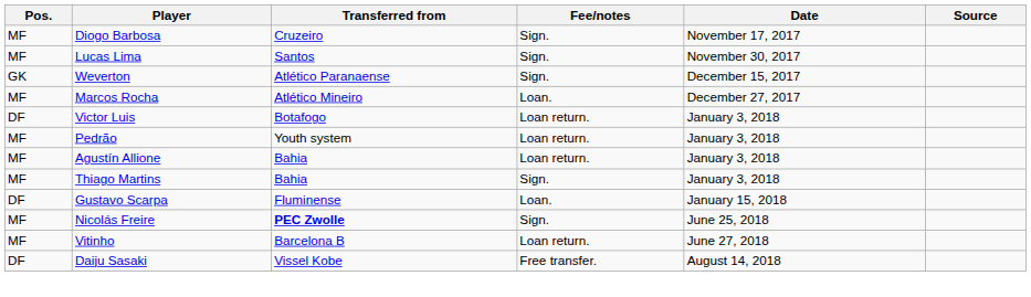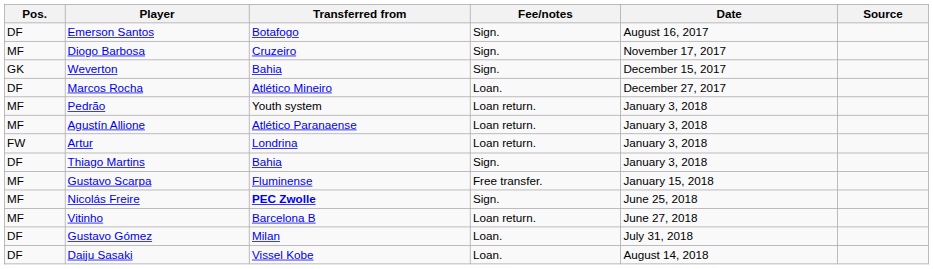 <table class="wikitable sortable" style="width:95%; text-align:center; font-size:95%; text-align:left;">
 <tr>
 <th>Pos.</th>
 <th>Player</th>
 <th>Transferred from</th>
 <th>Fee/notes</th>
 <th>Date</th>
 <th>Source</th>
 </tr>
 <tr>
+<td>DF</td>
+<td> <a href='#'>Emerson Santos</a></td>
+<td> <a href='#'>Botafogo</a></td>
+<td>Sign.</td>
+<td>August 16, 2017</td>
+<td align=center></td>
+</tr>
+<tr>
 <td>MF</td>
 <td> <a href='#'>Diogo Barbosa</a></td>
 <td> <a href='#'>Cruzeiro</a></td>
 <td>Sign.</td>
 <td>November 17, 2017</td>
 <td align=center></td>
 </tr>
 <tr>
-<td>MF</td>
-<td> <a href='#'>Lucas Lima</a></td>
-<td> <a href='#'>Santos</a></td>
-<td>Sign.</td>
-<td>November 30, 2017</td>
-<td align=center></td>
-</tr>
-<tr>
 <td>GK</td>
 <td> <a href='#'>Weverton</a></td>
-<td> <a href='#'>Atlético Paranaense</a></td>
+<td> <a href='#'>Bahia</a></td>
 <td>Sign.</td>
 <td>December 15, 2017</td>
 <td align=center></td>
 </tr>
 <tr>
-<td>MF</td>
+<td>DF</td>
 <td> <a href='#'>Marcos Rocha</a></td>
 <td> <a href='#'>Atlético Mineiro</a></td>
 <td>Loan.</td>
 <td>December 27, 2017</td>
-<td align=center></td>
-</tr>
-<tr>
-<td>DF</td>
-<td> <a href='#'>Victor Luis</a></td>
-<td> <a href='#'>Botafogo</a></td>
-<td>Loan return.</td>
-<td>January 3, 2018</td>
 <td align=center></td>
 </tr>
 <tr>
 <td>MF</td>
 <td> <a href='#'>Pedrão</a></td>
 <td>Youth system</td>
 <td>Loan return.</td>
 <td>January 3, 2018</td>
 <td align=center></td>
 </tr>
 <tr>
 <td>MF</td>
 <td> <a href='#'>Agustín Allione</a></td>
-<td> <a href='#'>Bahia</a></td>
+<td> <a href='#'>Atlético Paranaense</a></td>
 <td>Loan return.</td>
 <td>January 3, 2018</td>
 <td align=center></td>
 </tr>
 <tr>
-<td>MF</td>
+<td>FW</td>
+<td> <a href='#'>Artur</a></td>
+<td> <a href='#'>Londrina</a></td>
+<td>Loan return.</td>
+<td>January 3, 2018</td>
+<td align=center></td>
+</tr>
+<tr>
+<td>DF</td>
 <td> <a href='#'>Thiago Martins</a></td>
 <td> <a href='#'>Bahia</a></td>
 <td>Sign.</td>
 <td>January 3, 2018</td>
 <td align=center></td>
 </tr>
 <tr>
-<td>DF</td>
+<td>MF</td>
 <td> <a href='#'>Gustavo Scarpa</a></td>
 <td> <a href='#'>Fluminense</a></td>
-<td>Loan.</td>
+<td>Free transfer.</td>
 <td>January 15, 2018</td>
 <td align=center></td>
 </tr>
 <tr>
 <td>MF</td>
 <td> <a href='#'>Nicolás Freire</a></td>
 <td><strong> <a href='#'>PEC Zwolle</a></strong></td>
 <td>Sign.</td>
 <td>June 25, 2018</td>
 <td align=center></td>
 </tr>
 <tr>
 <td>MF</td>
 <td> <a href='#'>Vitinho</a></td>
 <td> <a href='#'>Barcelona B</a></td>
 <td>Loan return.</td>
 <td>June 27, 2018</td>
 <td align=center></td>
 </tr>
 <tr>
 <td>DF</td>
+<td> <a href='#'>Gustavo Gómez</a></td>
+<td> <a href='#'>Milan</a></td>
+<td>Loan.</td>
+<td>July 31, 2018</td>
+<td align=center></td>
+</tr>
+<tr>
+<td>DF</td>
 <td> <a href='#'>Daiju Sasaki</a></td>
 <td> <a href='#'>Vissel Kobe</a></td>
-<td>Free transfer.</td>
+<td>Loan.</td>
 <td>August 14, 2018</td>
 <td align=center></td>
 </tr>
 </table>
